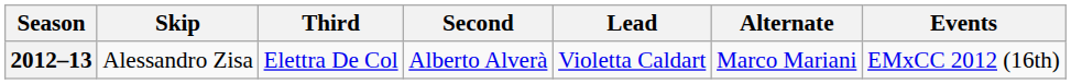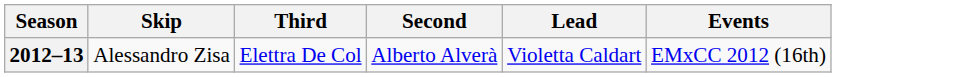 <table class="wikitable">
 <tr>
 <th scope="col">Season</th>
 <th scope="col">Skip</th>
 <th scope="col">Third</th>
 <th scope="col">Second</th>
 <th scope="col">Lead</th>
-<th scope="col">Alternate</th>
 <th scope="col">Events</th>
 </tr>
 <tr>
 <th scope="row">2012–13</th>
 <td>Alessandro Zisa</td>
 <td><a href='#'>Elettra De Col</a></td>
 <td><a href='#'>Alberto Alverà</a></td>
 <td><a href='#'>Violetta Caldart</a></td>
-<td><a href='#'>Marco Mariani</a></td>
 <td><a href='#'>EMxCC 2012</a> (16th)</td>
 </tr>
 </table>
